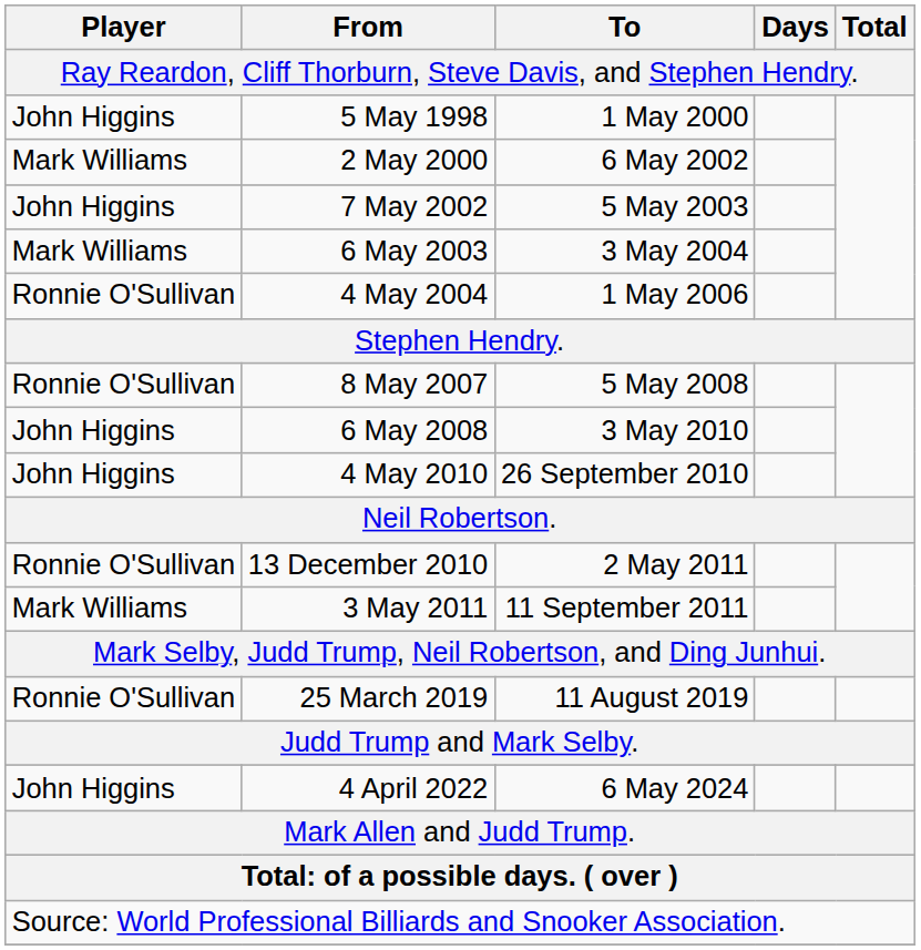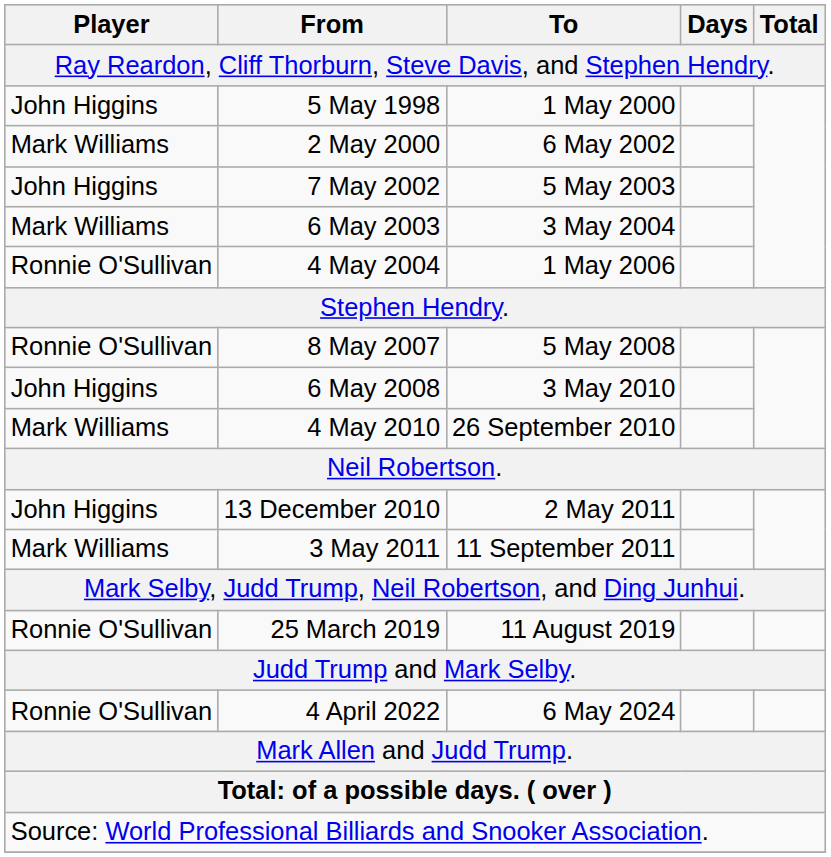 <table class="wikitable">
 <tr>
 <th>Player</th>
 <th>From</th>
 <th>To</th>
 <th>Days</th>
 <th>Total</th>
 </tr>
 <tr>
 <td colspan=5 style="text-align:center; background:#F2F2F2;"><a href='#'>Ray Reardon</a>, <a href='#'>Cliff Thorburn</a>, <a href='#'>Steve Davis</a>, and <a href='#'>Stephen Hendry</a>.</td>
 </tr>
 <tr>
 <td>John Higgins</td>
 <td style="text-align:right;">5 May 1998</td>
 <td style="text-align:right;">1 May 2000</td>
 <td style="text-align:center;"></td>
 <td rowspan=5> </td>
 </tr>
 <tr>
 <td>Mark Williams</td>
 <td style="text-align:right;">2 May 2000</td>
 <td style="text-align:right;">6 May 2002</td>
 <td style="text-align:center;"></td>
 </tr>
 <tr>
 <td>John Higgins</td>
 <td style="text-align:right;">7 May 2002</td>
 <td style="text-align:right;">5 May 2003</td>
 <td style="text-align:center;"></td>
 </tr>
 <tr>
 <td>Mark Williams</td>
 <td style="text-align:right;">6 May 2003</td>
 <td style="text-align:right;">3 May 2004</td>
 <td style="text-align:center;"></td>
 </tr>
 <tr>
 <td>Ronnie O'Sullivan</td>
 <td style="text-align:right;">4 May 2004</td>
 <td style="text-align:right;">1 May 2006</td>
 <td style="text-align:center;"></td>
 </tr>
 <tr>
 <td colspan=5 style="text-align:center; background:#F2F2F2;"><a href='#'>Stephen Hendry</a>.</td>
 </tr>
 <tr>
 <td>Ronnie O'Sullivan</td>
 <td style="text-align:right;">8 May 2007</td>
 <td style="text-align:right;">5 May 2008</td>
 <td style="text-align:center;"></td>
 <td rowspan=3> </td>
 </tr>
 <tr>
 <td>John Higgins</td>
 <td style="text-align:right;">6 May 2008</td>
 <td style="text-align:right;">3 May 2010</td>
 <td style="text-align:center;"></td>
 </tr>
 <tr>
-<td>John Higgins</td>
+<td>Mark Williams</td>
 <td style="text-align:right;">4 May 2010</td>
 <td style="text-align:right;">26 September 2010</td>
 <td style="text-align:center;"></td>
 </tr>
 <tr>
 <td colspan=5 style="text-align:center; background:#F2F2F2;"><a href='#'>Neil Robertson</a>.</td>
 </tr>
 <tr>
-<td>Ronnie O'Sullivan</td>
+<td>John Higgins</td>
 <td style="text-align:right;">13 December 2010</td>
 <td style="text-align:right;">2 May 2011</td>
 <td style="text-align:center;"></td>
 <td rowspan=2> </td>
 </tr>
 <tr>
 <td>Mark Williams</td>
 <td style="text-align:right;">3 May 2011</td>
 <td style="text-align:right;">11 September 2011</td>
 <td style="text-align:center;"></td>
 </tr>
 <tr>
 <td colspan=5 style="text-align:center; background:#F2F2F2;"><a href='#'>Mark Selby</a>, <a href='#'>Judd Trump</a>, <a href='#'>Neil Robertson</a>, and <a href='#'>Ding Junhui</a>.</td>
 </tr>
 <tr>
 <td>Ronnie O'Sullivan</td>
 <td style="text-align:right;">25 March 2019</td>
 <td style="text-align:right;">11 August 2019</td>
 <td style="text-align:center;"></td>
 <td> </td>
 </tr>
 <tr>
 <td colspan=5 style="text-align:center; background:#F2F2F2;"><a href='#'>Judd Trump</a> and <a href='#'>Mark Selby</a>.</td>
 </tr>
 <tr>
-<td>John Higgins</td>
+<td>Ronnie O'Sullivan</td>
 <td style="text-align:right;">4 April 2022</td>
 <td style="text-align:right;">6 May 2024</td>
 <td style="text-align:center;"></td>
 <td> </td>
 </tr>
 <tr>
 <td colspan=5 style="text-align:center; background:#F2F2F2;"><a href='#'>Mark Allen</a> and <a href='#'>Judd Trump</a>.</td>
 </tr>
 <tr>
 <th colspan=5 style="text-align:center;">Total:  of a possible  days. ( over )</th>
 </tr>
 <tr>
 <td colspan=5>Source: <a href='#'>World Professional Billiards and Snooker Association</a>.</td>
 </tr>
 <tr>
 </tr>
 </table>
